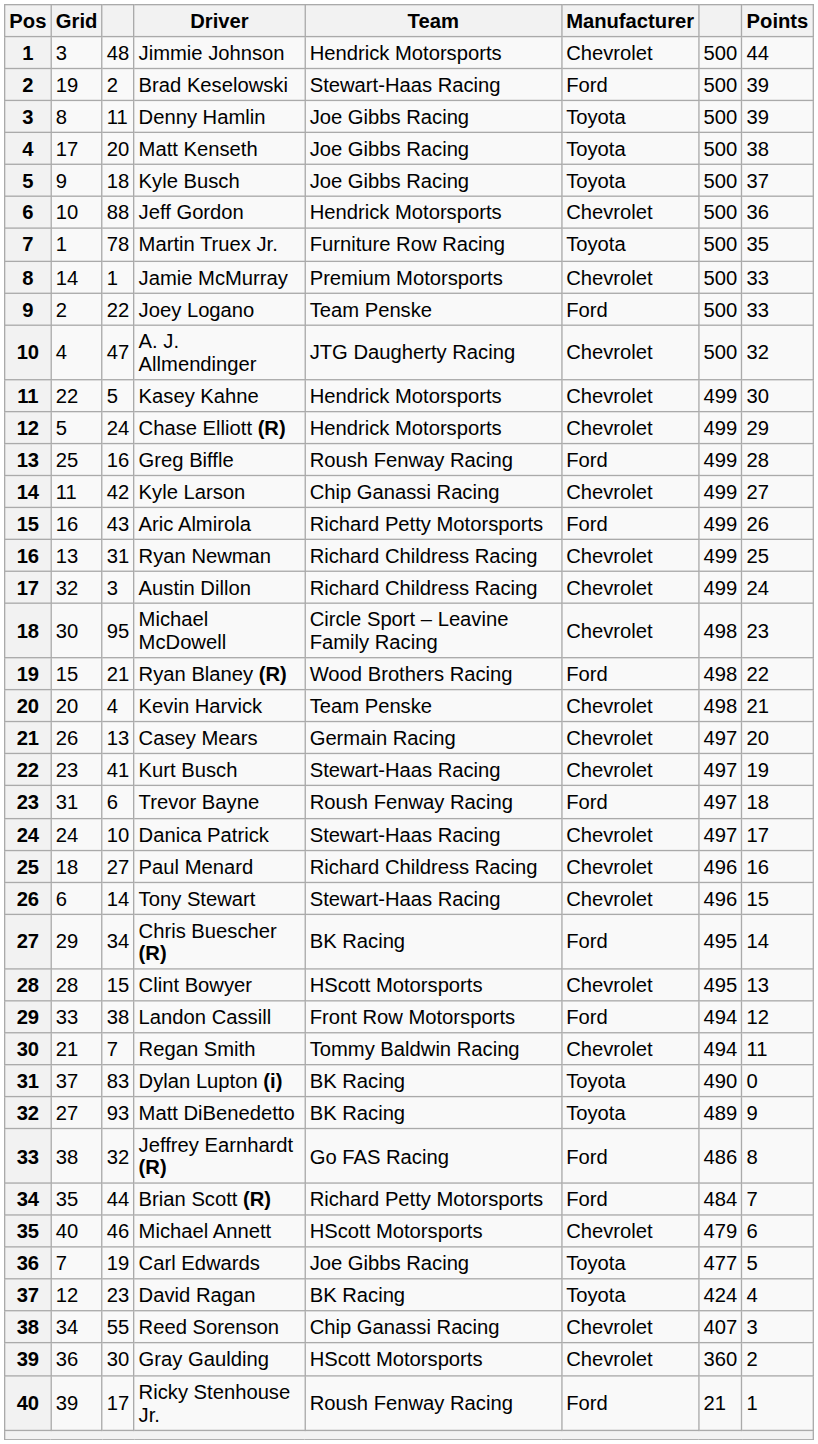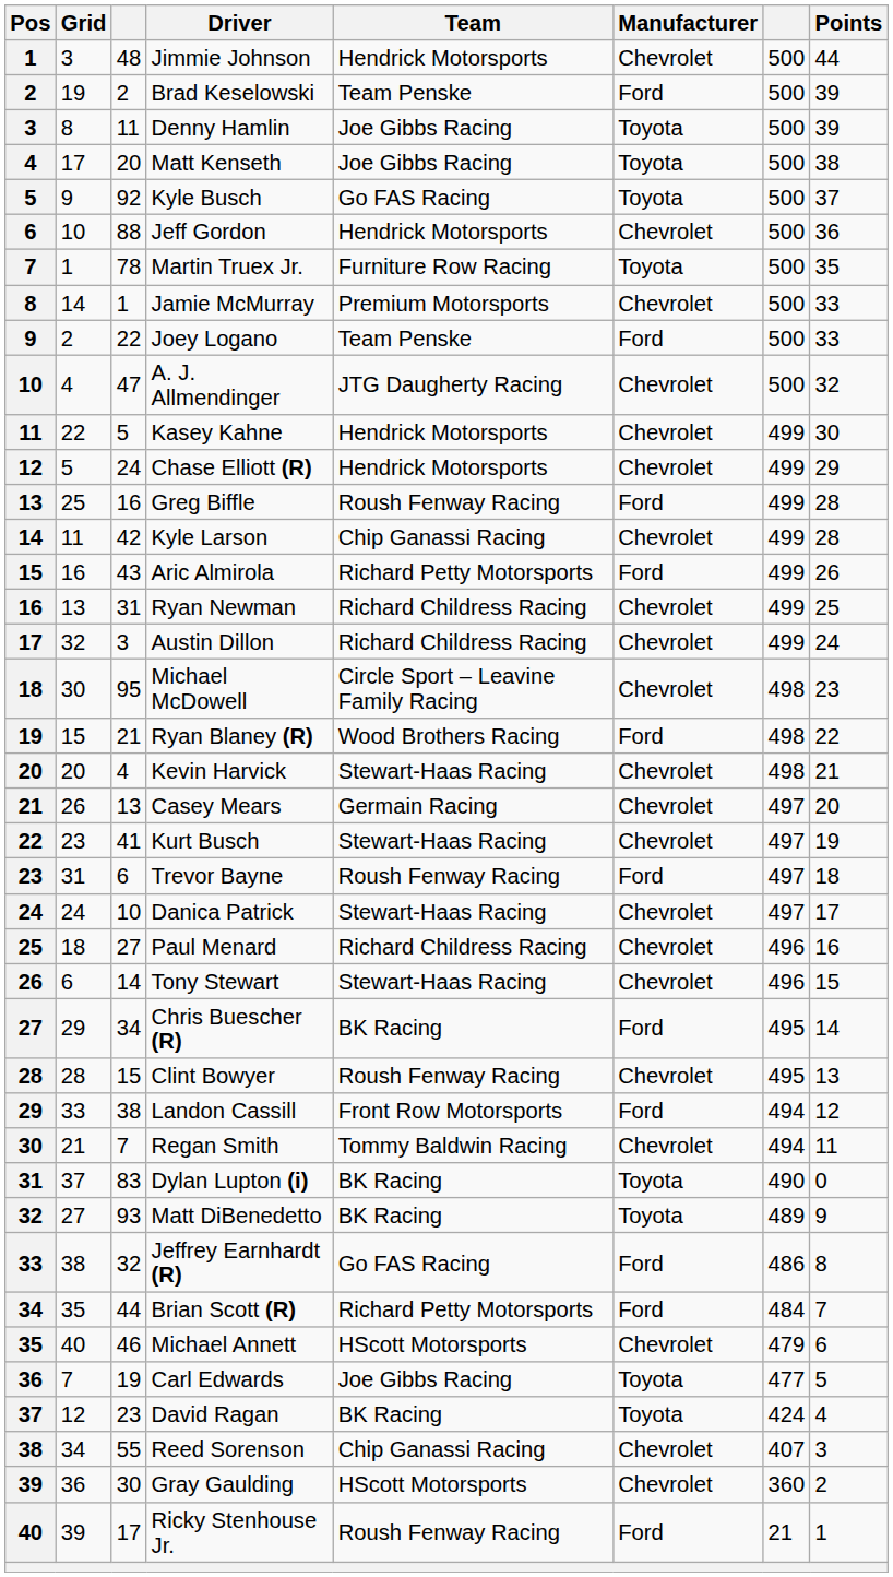 <table class="wikitable" style="font-size:95%">
 <tr>
 <th>Pos</th>
 <th>Grid</th>
 <th></th>
 <th>Driver</th>
 <th>Team</th>
 <th>Manufacturer</th>
 <th></th>
 <th>Points</th>
 </tr>
 <tr>
 <th>1</th>
 <td>3</td>
 <td>48</td>
 <td>Jimmie Johnson</td>
 <td>Hendrick Motorsports</td>
 <td>Chevrolet</td>
 <td>500</td>
 <td>44</td>
 </tr>
 <tr>
 <th>2</th>
 <td>19</td>
 <td>2</td>
 <td>Brad Keselowski</td>
-<td>Stewart-Haas Racing</td>
+<td>Team Penske</td>
 <td>Ford</td>
 <td>500</td>
 <td>39</td>
 </tr>
 <tr>
 <th>3</th>
 <td>8</td>
 <td>11</td>
 <td>Denny Hamlin</td>
 <td>Joe Gibbs Racing</td>
 <td>Toyota</td>
 <td>500</td>
 <td>39</td>
 </tr>
 <tr>
 <th>4</th>
 <td>17</td>
 <td>20</td>
 <td>Matt Kenseth</td>
 <td>Joe Gibbs Racing</td>
 <td>Toyota</td>
 <td>500</td>
 <td>38</td>
 </tr>
 <tr>
 <th>5</th>
 <td>9</td>
-<td>18</td>
+<td>92</td>
 <td>Kyle Busch</td>
-<td>Joe Gibbs Racing</td>
+<td>Go FAS Racing</td>
 <td>Toyota</td>
 <td>500</td>
 <td>37</td>
 </tr>
 <tr>
 <th>6</th>
 <td>10</td>
 <td>88</td>
 <td>Jeff Gordon</td>
 <td>Hendrick Motorsports</td>
 <td>Chevrolet</td>
 <td>500</td>
 <td>36</td>
 </tr>
 <tr>
 <th>7</th>
 <td>1</td>
 <td>78</td>
 <td>Martin Truex Jr.</td>
 <td>Furniture Row Racing</td>
 <td>Toyota</td>
 <td>500</td>
 <td>35</td>
 </tr>
 <tr>
 <th>8</th>
 <td>14</td>
 <td>1</td>
 <td>Jamie McMurray</td>
 <td>Premium Motorsports</td>
 <td>Chevrolet</td>
 <td>500</td>
 <td>33</td>
 </tr>
 <tr>
 <th>9</th>
 <td>2</td>
 <td>22</td>
 <td>Joey Logano</td>
 <td>Team Penske</td>
 <td>Ford</td>
 <td>500</td>
 <td>33</td>
 </tr>
 <tr>
 <th>10</th>
 <td>4</td>
 <td>47</td>
 <td>A. J. Allmendinger</td>
 <td>JTG Daugherty Racing</td>
 <td>Chevrolet</td>
 <td>500</td>
 <td>32</td>
 </tr>
 <tr>
 <th>11</th>
 <td>22</td>
 <td>5</td>
 <td>Kasey Kahne</td>
 <td>Hendrick Motorsports</td>
 <td>Chevrolet</td>
 <td>499</td>
 <td>30</td>
 </tr>
 <tr>
 <th>12</th>
 <td>5</td>
 <td>24</td>
 <td>Chase Elliott <strong>(R)</strong></td>
 <td>Hendrick Motorsports</td>
 <td>Chevrolet</td>
 <td>499</td>
 <td>29</td>
 </tr>
 <tr>
 <th>13</th>
 <td>25</td>
 <td>16</td>
 <td>Greg Biffle</td>
 <td>Roush Fenway Racing</td>
 <td>Ford</td>
 <td>499</td>
 <td>28</td>
 </tr>
 <tr>
 <th>14</th>
 <td>11</td>
 <td>42</td>
 <td>Kyle Larson</td>
 <td>Chip Ganassi Racing</td>
 <td>Chevrolet</td>
 <td>499</td>
-<td>27</td>
+<td>28</td>
 </tr>
 <tr>
 <th>15</th>
 <td>16</td>
 <td>43</td>
 <td>Aric Almirola</td>
 <td>Richard Petty Motorsports</td>
 <td>Ford</td>
 <td>499</td>
 <td>26</td>
 </tr>
 <tr>
 <th>16</th>
 <td>13</td>
 <td>31</td>
 <td>Ryan Newman</td>
 <td>Richard Childress Racing</td>
 <td>Chevrolet</td>
 <td>499</td>
 <td>25</td>
 </tr>
 <tr>
 <th>17</th>
 <td>32</td>
 <td>3</td>
 <td>Austin Dillon</td>
 <td>Richard Childress Racing</td>
 <td>Chevrolet</td>
 <td>499</td>
 <td>24</td>
 </tr>
 <tr>
 <th>18</th>
 <td>30</td>
 <td>95</td>
 <td>Michael McDowell</td>
 <td>Circle Sport – Leavine Family Racing</td>
 <td>Chevrolet</td>
 <td>498</td>
 <td>23</td>
 </tr>
 <tr>
 <th>19</th>
 <td>15</td>
 <td>21</td>
 <td>Ryan Blaney <strong>(R)</strong></td>
 <td>Wood Brothers Racing</td>
 <td>Ford</td>
 <td>498</td>
 <td>22</td>
 </tr>
 <tr>
 <th>20</th>
 <td>20</td>
 <td>4</td>
 <td>Kevin Harvick</td>
-<td>Team Penske</td>
+<td>Stewart-Haas Racing</td>
 <td>Chevrolet</td>
 <td>498</td>
 <td>21</td>
 </tr>
 <tr>
 <th>21</th>
 <td>26</td>
 <td>13</td>
 <td>Casey Mears</td>
 <td>Germain Racing</td>
 <td>Chevrolet</td>
 <td>497</td>
 <td>20</td>
 </tr>
 <tr>
 <th>22</th>
 <td>23</td>
 <td>41</td>
 <td>Kurt Busch</td>
 <td>Stewart-Haas Racing</td>
 <td>Chevrolet</td>
 <td>497</td>
 <td>19</td>
 </tr>
 <tr>
 <th>23</th>
 <td>31</td>
 <td>6</td>
 <td>Trevor Bayne</td>
 <td>Roush Fenway Racing</td>
 <td>Ford</td>
 <td>497</td>
 <td>18</td>
 </tr>
 <tr>
 <th>24</th>
 <td>24</td>
 <td>10</td>
 <td>Danica Patrick</td>
 <td>Stewart-Haas Racing</td>
 <td>Chevrolet</td>
 <td>497</td>
 <td>17</td>
 </tr>
 <tr>
 <th>25</th>
 <td>18</td>
 <td>27</td>
 <td>Paul Menard</td>
 <td>Richard Childress Racing</td>
 <td>Chevrolet</td>
 <td>496</td>
 <td>16</td>
 </tr>
 <tr>
 <th>26</th>
 <td>6</td>
 <td>14</td>
 <td>Tony Stewart</td>
 <td>Stewart-Haas Racing</td>
 <td>Chevrolet</td>
 <td>496</td>
 <td>15</td>
 </tr>
 <tr>
 <th>27</th>
 <td>29</td>
 <td>34</td>
 <td>Chris Buescher <strong>(R)</strong></td>
 <td>BK Racing</td>
 <td>Ford</td>
 <td>495</td>
 <td>14</td>
 </tr>
 <tr>
 <th>28</th>
 <td>28</td>
 <td>15</td>
 <td>Clint Bowyer</td>
-<td>HScott Motorsports</td>
+<td>Roush Fenway Racing</td>
 <td>Chevrolet</td>
 <td>495</td>
 <td>13</td>
 </tr>
 <tr>
 <th>29</th>
 <td>33</td>
 <td>38</td>
 <td>Landon Cassill</td>
 <td>Front Row Motorsports</td>
 <td>Ford</td>
 <td>494</td>
 <td>12</td>
 </tr>
 <tr>
 <th>30</th>
 <td>21</td>
 <td>7</td>
 <td>Regan Smith</td>
 <td>Tommy Baldwin Racing</td>
 <td>Chevrolet</td>
 <td>494</td>
 <td>11</td>
 </tr>
 <tr>
 <th>31</th>
 <td>37</td>
 <td>83</td>
 <td>Dylan Lupton <strong>(i)</strong></td>
 <td>BK Racing</td>
 <td>Toyota</td>
 <td>490</td>
 <td>0</td>
 </tr>
 <tr>
 <th>32</th>
 <td>27</td>
 <td>93</td>
 <td>Matt DiBenedetto</td>
 <td>BK Racing</td>
 <td>Toyota</td>
 <td>489</td>
 <td>9</td>
 </tr>
 <tr>
 <th>33</th>
 <td>38</td>
 <td>32</td>
 <td>Jeffrey Earnhardt <strong>(R)</strong></td>
 <td>Go FAS Racing</td>
 <td>Ford</td>
 <td>486</td>
 <td>8</td>
 </tr>
 <tr>
 <th>34</th>
 <td>35</td>
 <td>44</td>
 <td>Brian Scott <strong>(R)</strong></td>
 <td>Richard Petty Motorsports</td>
 <td>Ford</td>
 <td>484</td>
 <td>7</td>
 </tr>
 <tr>
 <th>35</th>
 <td>40</td>
 <td>46</td>
 <td>Michael Annett</td>
 <td>HScott Motorsports</td>
 <td>Chevrolet</td>
 <td>479</td>
 <td>6</td>
 </tr>
 <tr>
 <th>36</th>
 <td>7</td>
 <td>19</td>
 <td>Carl Edwards</td>
 <td>Joe Gibbs Racing</td>
 <td>Toyota</td>
 <td>477</td>
 <td>5</td>
 </tr>
 <tr>
 <th>37</th>
 <td>12</td>
 <td>23</td>
 <td>David Ragan</td>
 <td>BK Racing</td>
 <td>Toyota</td>
 <td>424</td>
 <td>4</td>
 </tr>
 <tr>
 <th>38</th>
 <td>34</td>
 <td>55</td>
 <td>Reed Sorenson</td>
 <td>Chip Ganassi Racing</td>
 <td>Chevrolet</td>
 <td>407</td>
 <td>3</td>
 </tr>
 <tr>
 <th>39</th>
 <td>36</td>
 <td>30</td>
 <td>Gray Gaulding</td>
 <td>HScott Motorsports</td>
 <td>Chevrolet</td>
 <td>360</td>
 <td>2</td>
 </tr>
 <tr>
 <th>40</th>
 <td>39</td>
 <td>17</td>
 <td>Ricky Stenhouse Jr.</td>
 <td>Roush Fenway Racing</td>
 <td>Ford</td>
 <td>21</td>
 <td>1</td>
 </tr>
 <tr>
 <th colspan="8"></th>
 </tr>
 </table>
